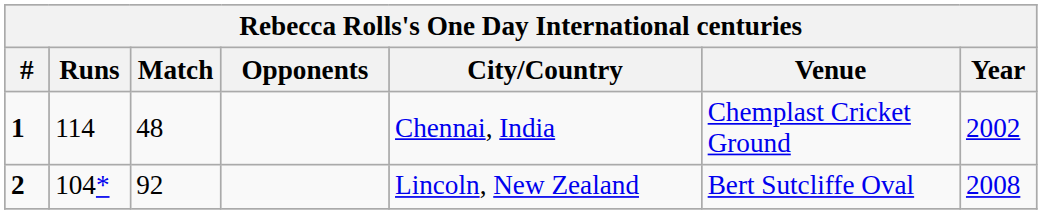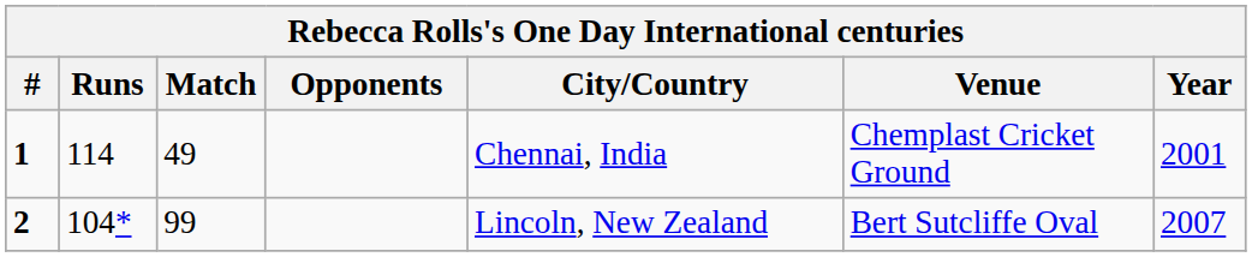 <table class="wikitable">
 <tr>
 <th colspan="8">Rebecca Rolls's One Day International centuries</th>
 </tr>
 <tr>
 <th style="width:40px;">#</th>
 <th style="width:50px;">Runs</th>
 <th style="width:50px;">Match</th>
 <th style="width:125px;">Opponents</th>
 <th style="width:350px;">City/Country</th>
 <th style="width:300px;">Venue</th>
 <th style="width:50px;">Year</th>
 </tr>
 <tr>
 <td><strong>1</strong></td>
 <td>114</td>
-<td>48</td>
+<td>49</td>
 <td></td>
 <td><a href='#'>Chennai</a>, <a href='#'>India</a></td>
 <td><a href='#'>Chemplast Cricket Ground</a></td>
-<td><a href='#'>2002</a></td>
+<td><a href='#'>2001</a></td>
 </tr>
 <tr>
 <td><strong>2</strong></td>
 <td>104<a href='#'>*</a></td>
-<td>92</td>
+<td>99</td>
 <td></td>
 <td><a href='#'>Lincoln</a>, <a href='#'>New Zealand</a></td>
 <td><a href='#'>Bert Sutcliffe Oval</a></td>
-<td><a href='#'>2008</a></td>
+<td><a href='#'>2007</a></td>
 </tr>
 </table>
